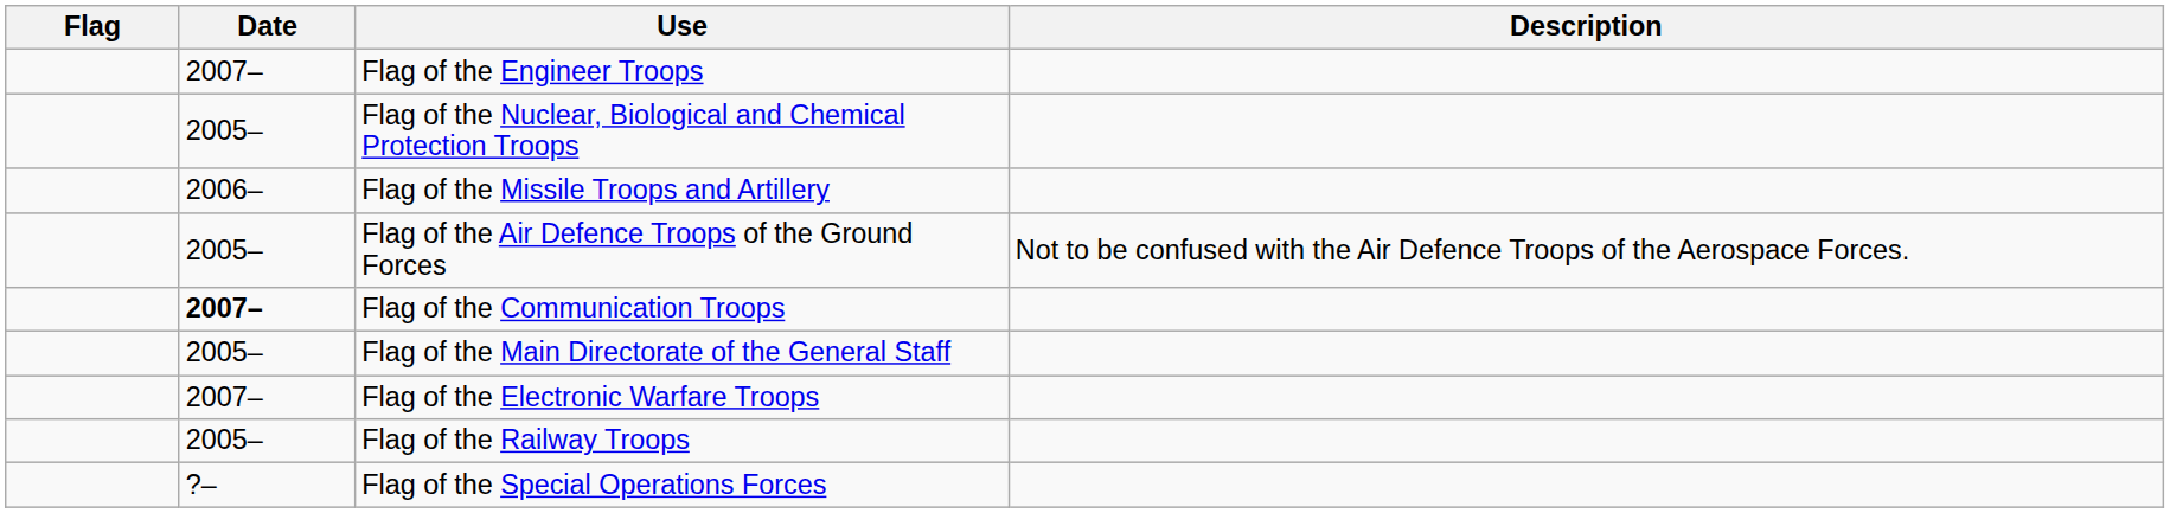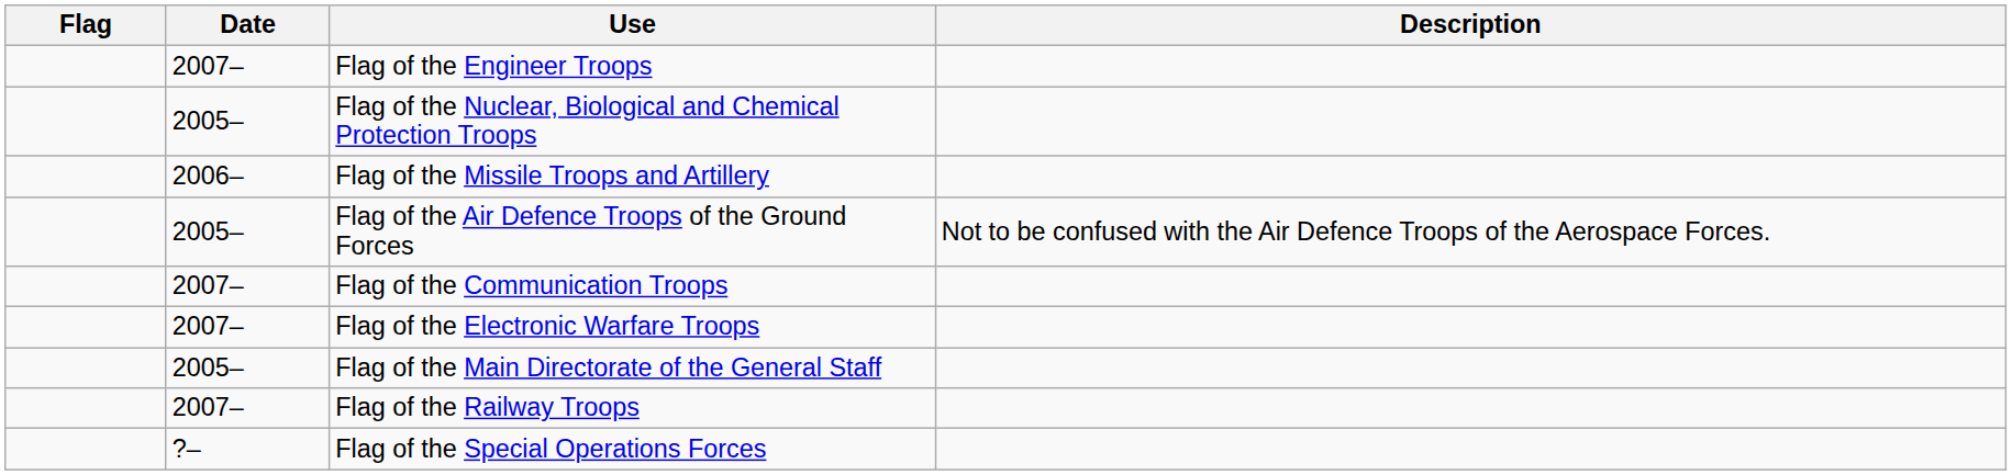 <table class="wikitable">
 <tr>
 <th width="100">Flag</th>
 <th width="100">Date</th>
 <th width="400">Use</th>
 <th width="725">Description</th>
 </tr>
 <tr>
 <td></td>
 <td>2007–</td>
 <td>Flag of the <a href='#'>Engineer Troops</a></td>
 <td></td>
 </tr>
 <tr>
 <td></td>
 <td>2005–</td>
 <td>Flag of the <a href='#'>Nuclear, Biological and Chemical Protection Troops</a></td>
 <td></td>
 </tr>
 <tr>
 <td></td>
 <td>2006–</td>
 <td>Flag of the <a href='#'>Missile Troops and Artillery</a></td>
 <td></td>
 </tr>
 <tr>
 <td></td>
 <td>2005–</td>
 <td>Flag of the <a href='#'>Air Defence Troops</a> of the Ground Forces</td>
 <td>Not to be confused with the Air Defence Troops of the Aerospace Forces.</td>
 </tr>
 <tr>
 <td></td>
-<td><strong>2007–</strong></td>
+<td>2007–</td>
 <td>Flag of the <a href='#'>Communication Troops</a></td>
+<td></td>
+</tr>
+<tr>
+<td></td>
+<td>2007–</td>
+<td>Flag of the <a href='#'>Electronic Warfare Troops</a></td>
 <td></td>
 </tr>
 <tr>
 <td></td>
 <td>2005–</td>
 <td>Flag of the <a href='#'>Main Directorate of the General Staff</a></td>
 <td></td>
 </tr>
 <tr>
 <td></td>
 <td>2007–</td>
-<td>Flag of the <a href='#'>Electronic Warfare Troops</a></td>
-<td></td>
-</tr>
-<tr>
-<td></td>
-<td>2005–</td>
 <td>Flag of the <a href='#'>Railway Troops</a></td>
 <td></td>
 </tr>
 <tr>
 <td></td>
 <td>?–</td>
 <td>Flag of the <a href='#'>Special Operations Forces</a></td>
 <td></td>
 </tr>
 </table>
